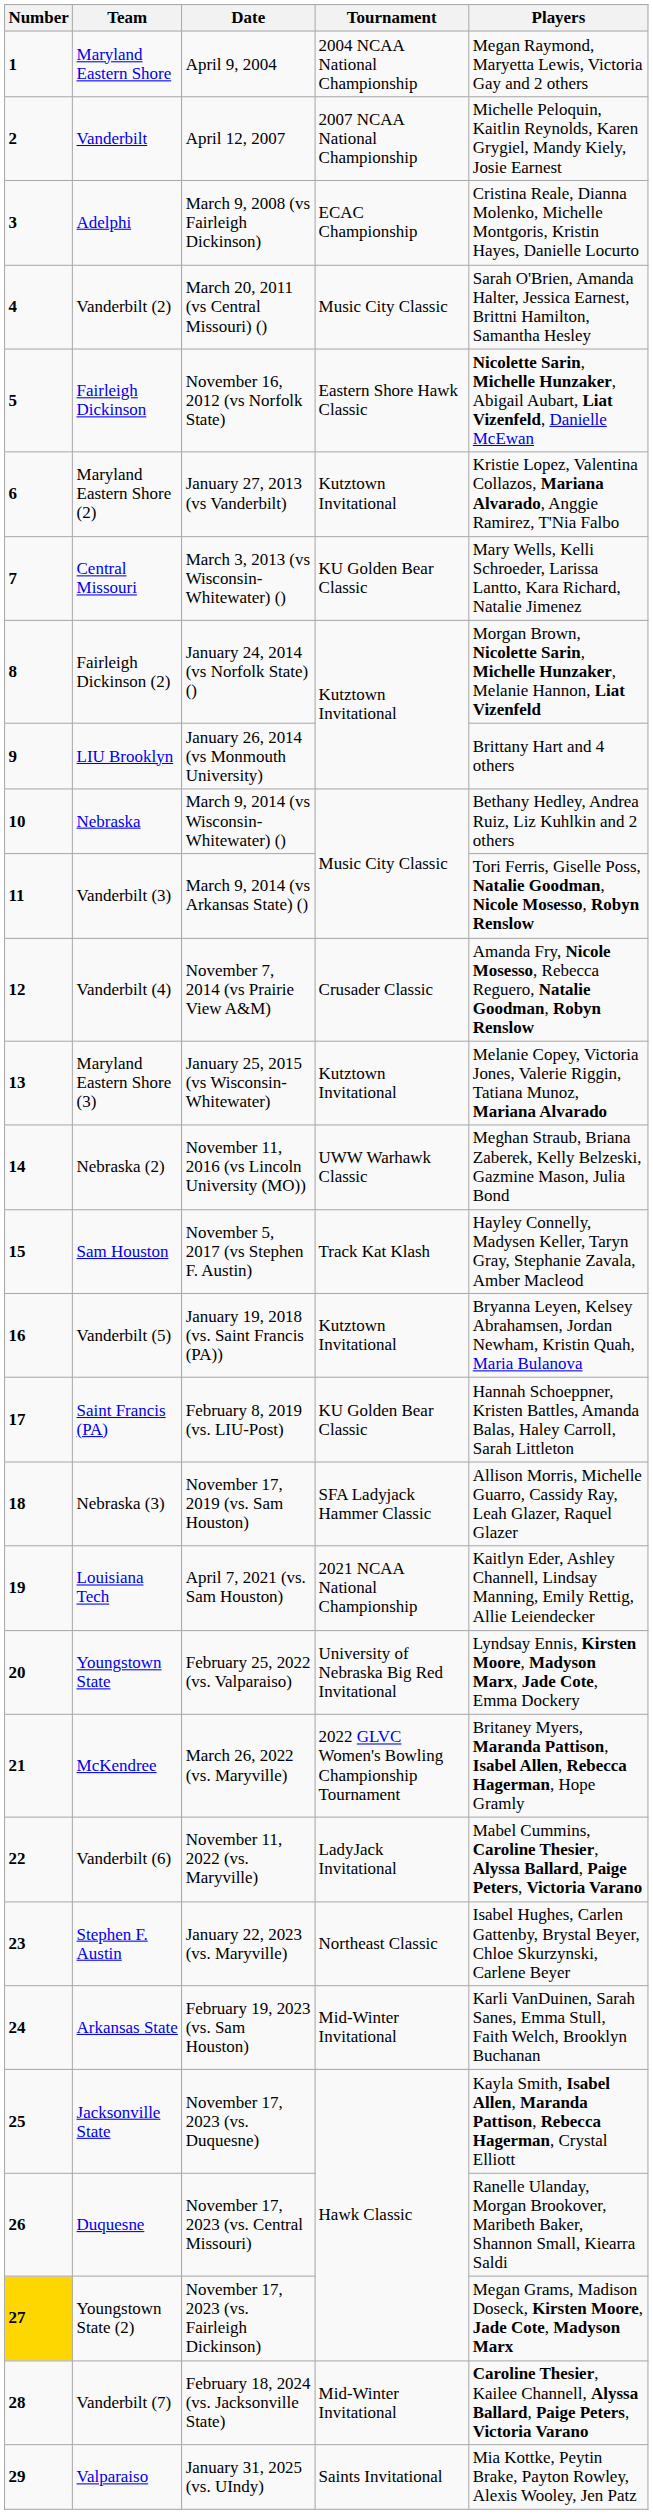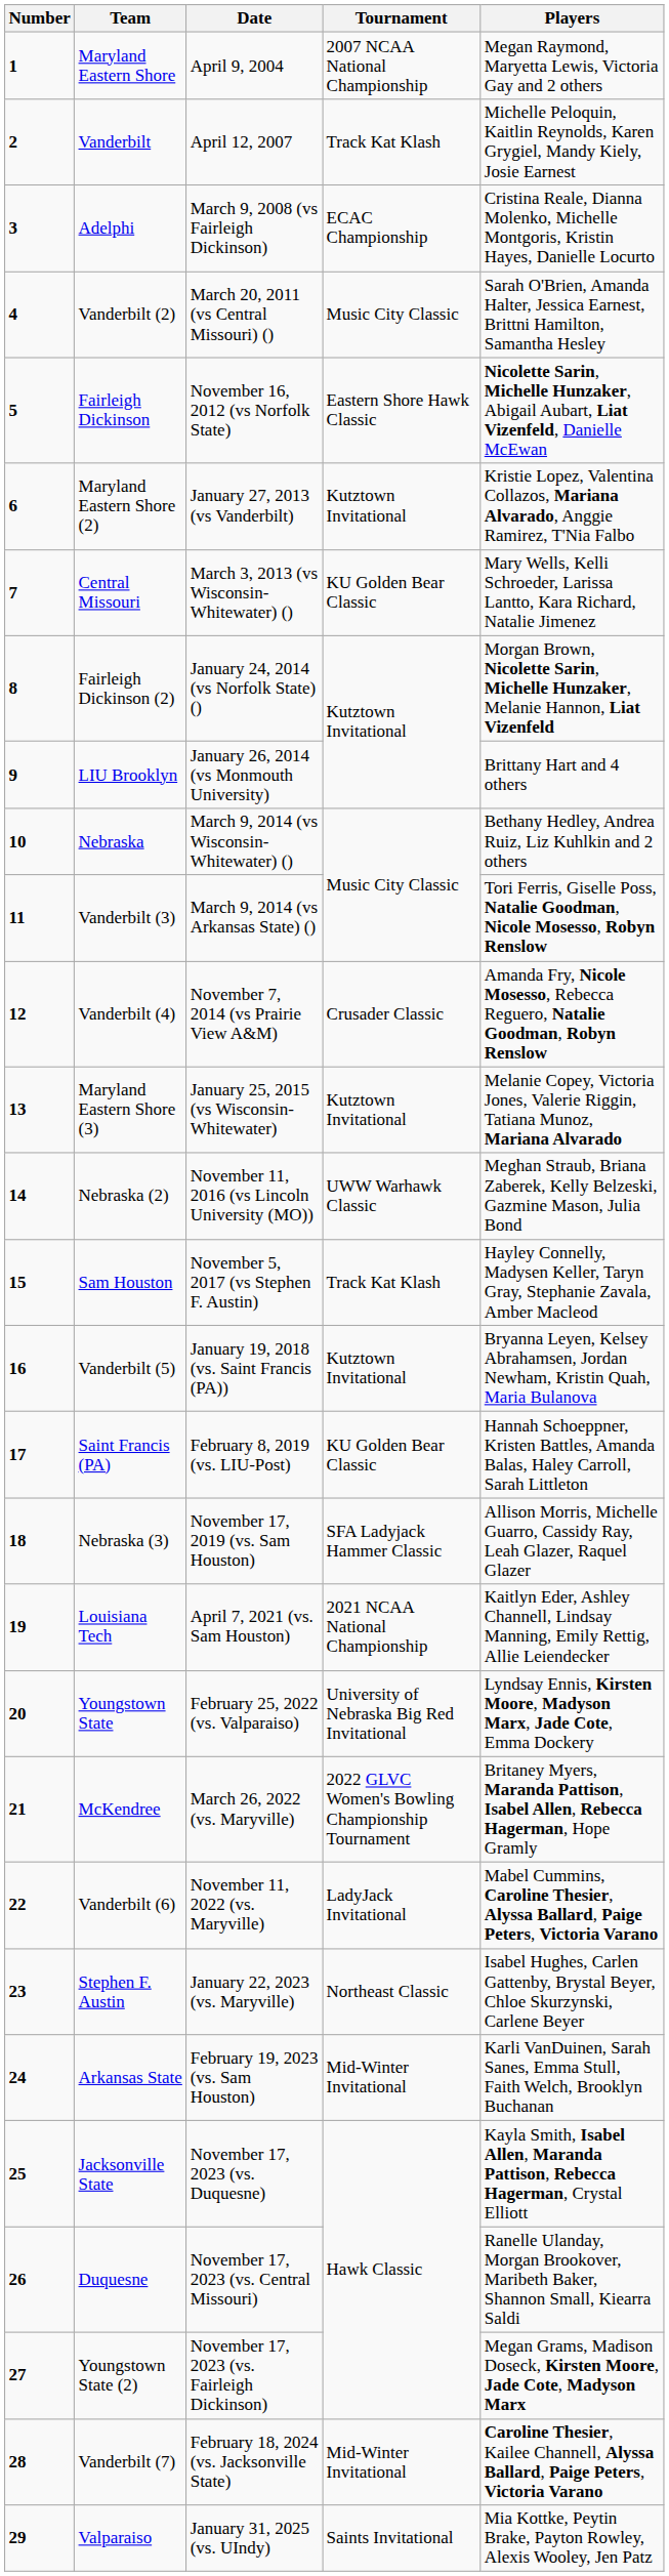 <table class="wikitable">
 <tr>
 <th>Number</th>
 <th>Team</th>
 <th>Date</th>
 <th>Tournament</th>
 <th>Players</th>
 </tr>
 <tr>
 <td><strong>1</strong></td>
 <td><a href='#'>Maryland Eastern Shore</a></td>
 <td>April 9, 2004</td>
-<td>2004 NCAA National Championship</td>
+<td>2007 NCAA National Championship</td>
 <td>Megan Raymond, Maryetta Lewis, Victoria Gay and 2 others</td>
 </tr>
 <tr>
 <td><strong>2</strong></td>
 <td><a href='#'>Vanderbilt</a></td>
 <td>April 12, 2007</td>
-<td>2007 NCAA National Championship</td>
+<td>Track Kat Klash</td>
 <td>Michelle Peloquin, Kaitlin Reynolds, Karen Grygiel, Mandy Kiely, Josie Earnest</td>
 </tr>
 <tr>
 <td><strong>3</strong></td>
 <td><a href='#'>Adelphi</a></td>
 <td>March 9, 2008 (vs Fairleigh Dickinson)</td>
 <td>ECAC Championship</td>
 <td>Cristina Reale, Dianna Molenko, Michelle Montgoris, Kristin Hayes, Danielle Locurto</td>
 </tr>
 <tr>
 <td><strong>4</strong></td>
 <td>Vanderbilt (2)</td>
 <td>March 20, 2011 (vs Central Missouri) ()</td>
 <td>Music City Classic</td>
 <td>Sarah O'Brien, Amanda Halter, Jessica Earnest, Brittni Hamilton, Samantha Hesley</td>
 </tr>
 <tr>
 <td><strong>5</strong></td>
 <td><a href='#'>Fairleigh Dickinson</a></td>
 <td>November 16, 2012 (vs Norfolk State)</td>
 <td>Eastern Shore Hawk Classic</td>
 <td><strong>Nicolette Sarin</strong>, <strong>Michelle Hunzaker</strong>, Abigail Aubart, <strong>Liat Vizenfeld</strong>, <a href='#'>Danielle McEwan</a></td>
 </tr>
 <tr>
 <td><strong>6</strong></td>
 <td>Maryland Eastern Shore (2)</td>
 <td>January 27, 2013 (vs Vanderbilt)</td>
 <td>Kutztown Invitational</td>
 <td>Kristie Lopez, Valentina Collazos, <strong>Mariana Alvarado</strong>, Anggie Ramirez, T'Nia Falbo</td>
 </tr>
 <tr>
 <td><strong>7</strong></td>
 <td><a href='#'>Central Missouri</a></td>
 <td>March 3, 2013 (vs Wisconsin-Whitewater) ()</td>
 <td>KU Golden Bear Classic</td>
 <td>Mary Wells, Kelli Schroeder, Larissa Lantto, Kara Richard, Natalie Jimenez</td>
 </tr>
 <tr>
 <td><strong>8</strong></td>
 <td>Fairleigh Dickinson (2)</td>
 <td>January 24, 2014 (vs Norfolk State) ()</td>
 <td rowspan=2>Kutztown Invitational</td>
 <td>Morgan Brown, <strong>Nicolette Sarin</strong>, <strong>Michelle Hunzaker</strong>, Melanie Hannon, <strong>Liat Vizenfeld</strong></td>
 </tr>
 <tr>
 <td><strong>9</strong></td>
 <td><a href='#'>LIU Brooklyn</a></td>
 <td>January 26, 2014 (vs Monmouth University)</td>
 <td>Brittany Hart and 4 others</td>
 </tr>
 <tr>
 <td><strong>10</strong></td>
 <td><a href='#'>Nebraska</a></td>
 <td>March 9, 2014 (vs Wisconsin-Whitewater) ()</td>
 <td rowspan=2>Music City Classic</td>
 <td>Bethany Hedley, Andrea Ruiz, Liz Kuhlkin and 2 others</td>
 </tr>
 <tr>
 <td><strong>11</strong></td>
 <td>Vanderbilt (3)</td>
 <td>March 9, 2014 (vs Arkansas State) ()</td>
 <td>Tori Ferris, Giselle Poss, <strong>Natalie Goodman</strong>, <strong>Nicole Mosesso</strong>, <strong>Robyn Renslow</strong></td>
 </tr>
 <tr>
 <td><strong>12</strong></td>
 <td>Vanderbilt (4)</td>
 <td>November 7, 2014 (vs Prairie View A&M)</td>
 <td>Crusader Classic</td>
 <td>Amanda Fry, <strong>Nicole Mosesso</strong>, Rebecca Reguero, <strong>Natalie Goodman</strong>, <strong>Robyn Renslow</strong></td>
 </tr>
 <tr>
 <td><strong>13</strong></td>
 <td>Maryland Eastern Shore (3)</td>
 <td>January 25, 2015 (vs Wisconsin-Whitewater)</td>
 <td>Kutztown Invitational</td>
 <td>Melanie Copey, Victoria Jones, Valerie Riggin, Tatiana Munoz, <strong>Mariana Alvarado</strong></td>
 </tr>
 <tr>
 <td><strong>14</strong></td>
 <td>Nebraska (2)</td>
 <td>November 11, 2016 (vs Lincoln University (MO))</td>
 <td>UWW Warhawk Classic</td>
 <td>Meghan Straub, Briana Zaberek, Kelly Belzeski, Gazmine Mason, Julia Bond</td>
 </tr>
 <tr>
 <td><strong>15</strong></td>
 <td><a href='#'>Sam Houston</a></td>
 <td>November 5, 2017 (vs Stephen F. Austin)</td>
 <td>Track Kat Klash</td>
 <td>Hayley Connelly, Madysen Keller, Taryn Gray, Stephanie Zavala, Amber Macleod</td>
 </tr>
 <tr>
 <td><strong>16</strong></td>
 <td>Vanderbilt (5)</td>
 <td>January 19, 2018 (vs. Saint Francis (PA))</td>
 <td>Kutztown Invitational</td>
 <td>Bryanna Leyen, Kelsey Abrahamsen, Jordan Newham, Kristin Quah, <a href='#'>Maria Bulanova</a></td>
 </tr>
 <tr>
 <td><strong>17</strong></td>
 <td><a href='#'>Saint Francis (PA)</a></td>
 <td>February 8, 2019 (vs. LIU-Post)</td>
 <td>KU Golden Bear Classic</td>
 <td>Hannah Schoeppner, Kristen Battles, Amanda Balas, Haley Carroll, Sarah Littleton</td>
 </tr>
 <tr>
 <td><strong>18</strong></td>
 <td>Nebraska (3)</td>
 <td>November 17, 2019 (vs. Sam Houston)</td>
 <td>SFA Ladyjack Hammer Classic</td>
 <td>Allison Morris, Michelle Guarro, Cassidy Ray, Leah Glazer, Raquel Glazer</td>
 </tr>
 <tr>
 <td><strong>19</strong></td>
 <td><a href='#'>Louisiana Tech</a></td>
 <td>April 7, 2021 (vs. Sam Houston)</td>
 <td>2021 NCAA National Championship</td>
 <td>Kaitlyn Eder, Ashley Channell, Lindsay Manning, Emily Rettig, Allie Leiendecker</td>
 </tr>
 <tr>
 <td><strong>20</strong></td>
 <td><a href='#'>Youngstown State</a></td>
 <td>February 25, 2022 (vs. Valparaiso)</td>
 <td>University of Nebraska Big Red Invitational</td>
 <td>Lyndsay Ennis, <strong>Kirsten Moore</strong>, <strong>Madyson Marx</strong>, <strong>Jade Cote</strong>, Emma Dockery</td>
 </tr>
 <tr>
 <td><strong>21</strong></td>
 <td><a href='#'>McKendree</a></td>
 <td>March 26, 2022 (vs. Maryville)</td>
 <td>2022 <a href='#'>GLVC</a> Women's Bowling Championship Tournament</td>
 <td>Britaney Myers, <strong>Maranda Pattison</strong>, <strong>Isabel Allen</strong>, <strong>Rebecca Hagerman</strong>, Hope Gramly</td>
 </tr>
 <tr>
 <td><strong>22</strong></td>
 <td>Vanderbilt (6)</td>
 <td>November 11, 2022 (vs. Maryville)</td>
 <td>LadyJack Invitational</td>
 <td>Mabel Cummins, <strong>Caroline Thesier</strong>, <strong>Alyssa Ballard</strong>, <strong>Paige Peters</strong>, <strong>Victoria Varano</strong></td>
 </tr>
 <tr>
 <td><strong>23</strong></td>
 <td><a href='#'>Stephen F. Austin</a></td>
 <td>January 22, 2023 (vs. Maryville)</td>
 <td>Northeast Classic</td>
 <td>Isabel Hughes, Carlen Gattenby, Brystal Beyer, Chloe Skurzynski, Carlene Beyer</td>
 </tr>
 <tr>
 <td><strong>24</strong></td>
 <td><a href='#'>Arkansas State</a></td>
 <td>February 19, 2023 (vs. Sam Houston)</td>
 <td>Mid-Winter Invitational</td>
 <td>Karli VanDuinen, Sarah Sanes, Emma Stull, Faith Welch, Brooklyn Buchanan</td>
 </tr>
 <tr>
 <td><strong>25</strong></td>
 <td><a href='#'>Jacksonville State</a></td>
 <td>November 17, 2023 (vs. Duquesne)</td>
 <td rowspan=3>Hawk Classic</td>
 <td>Kayla Smith, <strong>Isabel Allen</strong>, <strong>Maranda Pattison</strong>, <strong>Rebecca Hagerman</strong>, Crystal Elliott</td>
 </tr>
 <tr>
 <td><strong>26</strong></td>
 <td><a href='#'>Duquesne</a></td>
 <td>November 17, 2023 (vs. Central Missouri)</td>
 <td>Ranelle Ulanday, Morgan Brookover, Maribeth Baker, Shannon Small, Kiearra Saldi</td>
 </tr>
 <tr>
-<td style="background: gold;"><strong>27</strong></td>
+<td><strong>27</strong></td>
 <td>Youngstown State (2)</td>
 <td>November 17, 2023 (vs. Fairleigh Dickinson)</td>
 <td>Megan Grams, Madison Doseck, <strong>Kirsten Moore</strong>, <strong>Jade Cote</strong>, <strong>Madyson Marx</strong></td>
 </tr>
 <tr>
 <td><strong>28</strong></td>
 <td>Vanderbilt (7)</td>
 <td>February 18, 2024 (vs. Jacksonville State)</td>
 <td>Mid-Winter Invitational</td>
 <td><strong>Caroline Thesier</strong>, Kailee Channell, <strong>Alyssa Ballard</strong>, <strong>Paige Peters</strong>, <strong>Victoria Varano</strong></td>
 </tr>
 <tr>
 <td><strong>29</strong></td>
 <td><a href='#'>Valparaiso</a></td>
 <td>January 31, 2025 (vs. UIndy)</td>
 <td>Saints Invitational</td>
 <td>Mia Kottke, Peytin Brake, Payton Rowley, Alexis Wooley, Jen Patz</td>
 </tr>
 </table>
